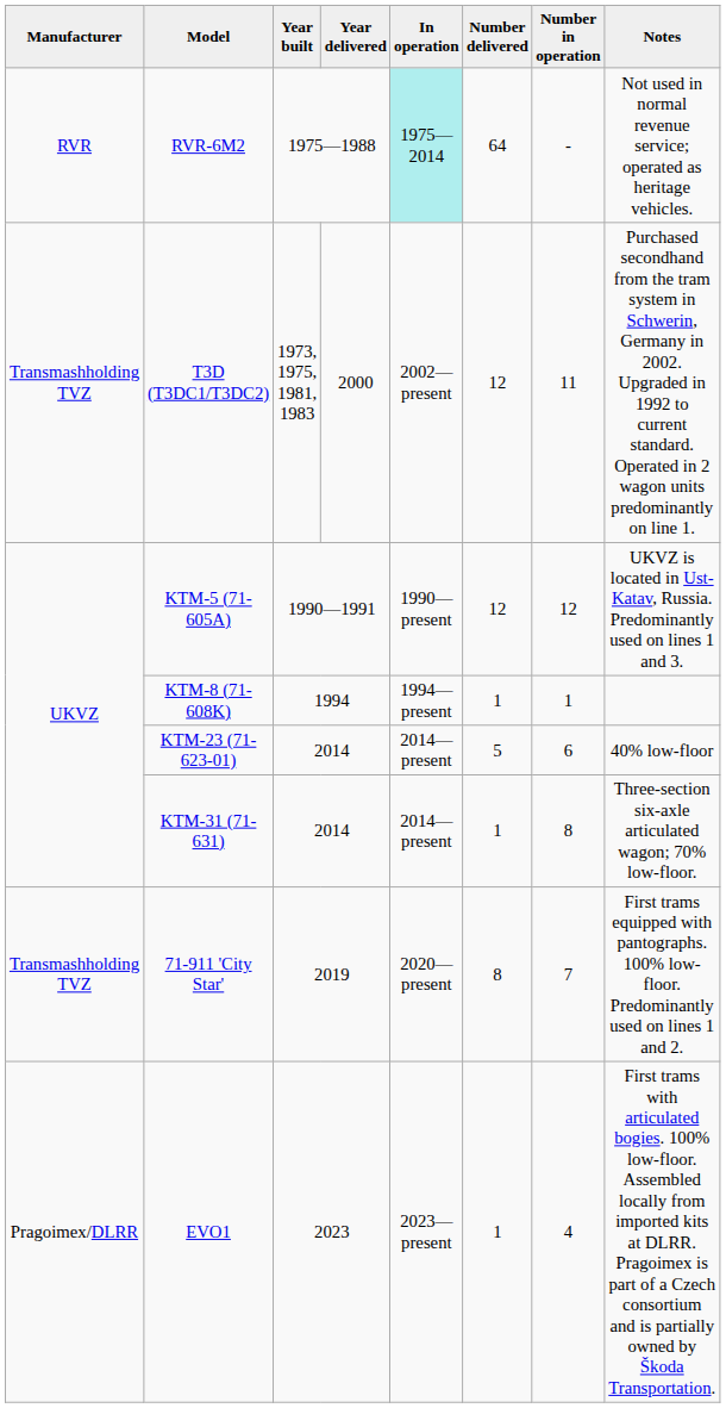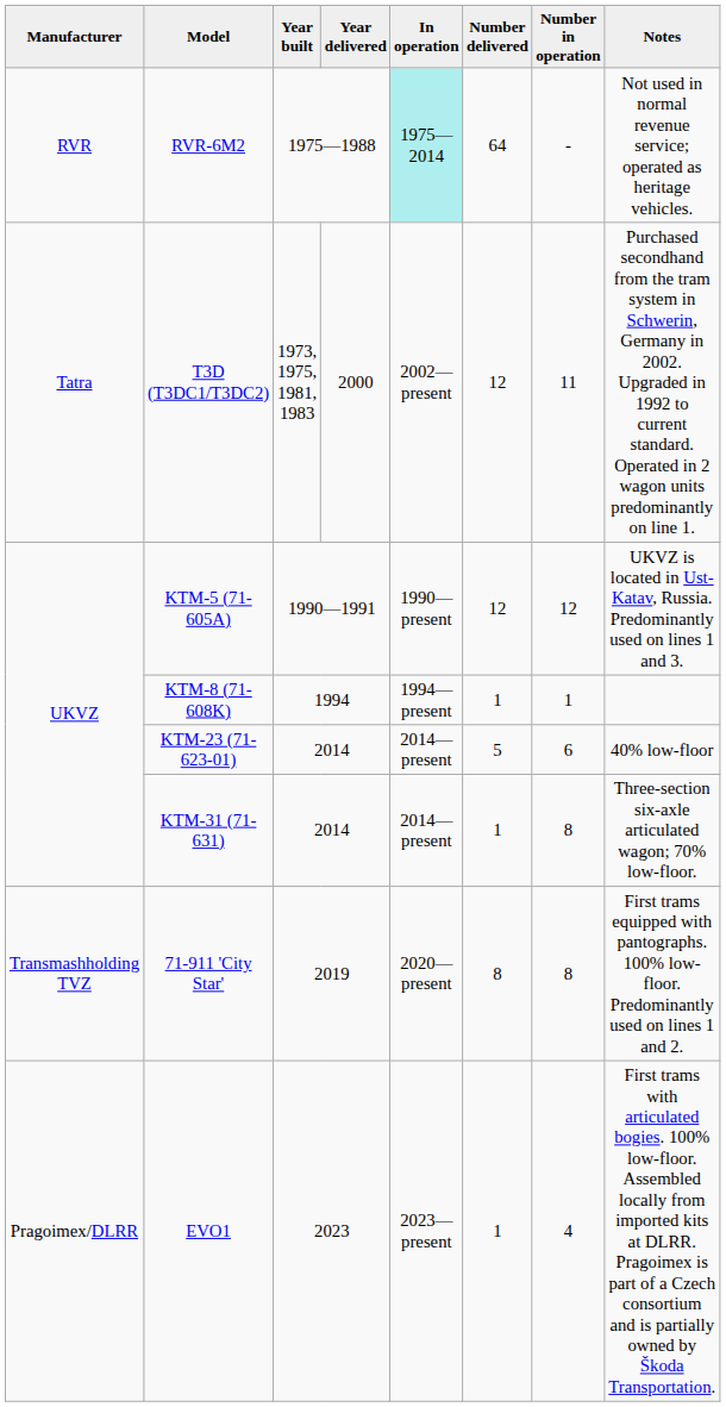 <table class="wikitable" style="text-align:center; margin:1em 1em 1em 0; font-size:95%;">
 <tr>
 <th width="50" style="background:#efefef; font-size:90%;">Manufacturer</th>
 <th width="120" style="background:#efefef; font-size:90%;">Model</th>
 <th width="80" style="background:#efefef; font-size:90%;">Year built</th>
 <th width="80" style="background:#efefef; font-size:90%;">Year delivered</th>
 <th width="80" style="background:#efefef; font-size:90%;">In operation</th>
 <th width="60" style="background:#efefef; font-size:90%;">Number delivered</th>
 <th width="60" style="background:#efefef; font-size:90%;">Number in operation</th>
 <th width="320" style="background:#efefef; font-size:90%;">Notes</th>
 </tr>
 <tr>
 <td><a href='#'>RVR</a></td>
 <td><a href='#'>RVR-6M2</a></td>
 <td colspan="2">1975—1988</td>
 <td style="background: paleturquoise;">1975—2014</td>
 <td>64</td>
 <td>-</td>
 <td>Not used in normal revenue service; operated as heritage vehicles.</td>
 </tr>
 <tr>
-<td><a href='#'>Transmashholding</a> <a href='#'>TVZ</a></td>
+<td><a href='#'>Tatra</a></td>
 <td><a href='#'>T3D (T3DC1/T3DC2)</a></td>
 <td>1973, 1975, 1981, 1983</td>
 <td>2000</td>
 <td>2002—present</td>
 <td>12</td>
 <td>11</td>
 <td>Purchased secondhand from the tram system in <a href='#'>Schwerin</a>, Germany in 2002. Upgraded in 1992 to current standard. Operated in 2 wagon units predominantly on line 1.</td>
 </tr>
 <tr>
 <td rowspan="4"><a href='#'>UKVZ</a></td>
 <td><a href='#'>KTM-5 (71-605A)</a></td>
 <td colspan="2">1990—1991</td>
 <td>1990—present</td>
 <td>12</td>
 <td>12</td>
 <td>UKVZ is located in <a href='#'>Ust-Katav</a>, Russia. Predominantly used on lines 1 and 3.</td>
 </tr>
 <tr>
 <td><a href='#'>KTM-8 (71-608K)</a></td>
 <td colspan="2">1994</td>
 <td>1994—present</td>
 <td>1</td>
 <td>1</td>
 <td></td>
 </tr>
 <tr>
 <td><a href='#'>KTM-23 (71-623-01)</a></td>
 <td colspan="2">2014</td>
 <td>2014—present</td>
 <td>5</td>
 <td>6</td>
 <td>40% low-floor</td>
 </tr>
 <tr>
 <td><a href='#'>KTM-31 (71-631)</a></td>
 <td colspan="2">2014</td>
 <td>2014—present</td>
 <td>1</td>
 <td>8</td>
 <td>Three-section six-axle articulated wagon; 70% low-floor.</td>
 </tr>
 <tr>
 <td><a href='#'>Transmashholding</a> <a href='#'>TVZ</a></td>
 <td><a href='#'>71-911 'City Star'</a></td>
 <td colspan="2">2019</td>
 <td>2020—present</td>
 <td>8</td>
-<td>7</td>
+<td>8</td>
 <td>First trams equipped with pantographs. 100% low-floor. Predominantly used on lines 1 and 2.</td>
 </tr>
 <tr>
 <td>Pragoimex/<a href='#'>DLRR</a></td>
 <td><a href='#'>EVO1</a></td>
 <td colspan="2">2023</td>
 <td>2023—present</td>
 <td>1</td>
 <td>4</td>
 <td>First trams with <a href='#'>articulated bogies</a>. 100% low-floor. Assembled locally from imported kits at DLRR. Pragoimex is part of a Czech consortium and is partially owned by <a href='#'>Škoda Transportation</a>.</td>
 </tr>
 </table>
